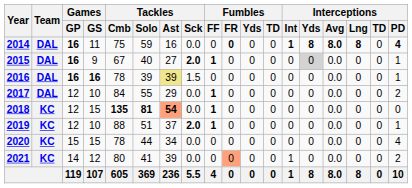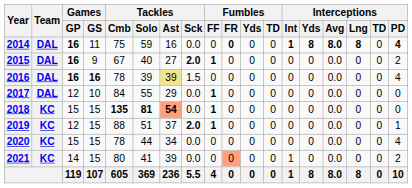 <table class= "wikitable" style="text-align:center;">
 <tr>
 <th rowspan="2">Year</th>
 <th rowspan="2">Team</th>
 <th colspan="2">Games</th>
 <th colspan="4">Tackles</th>
 <th colspan="4">Fumbles</th>
 <th colspan="6">Interceptions</th>
 </tr>
 <tr>
 <th>GP</th>
 <th>GS</th>
 <th>Cmb</th>
 <th>Solo</th>
 <th>Ast</th>
 <th>Sck</th>
 <th>FF</th>
 <th>FR</th>
 <th>Yds</th>
 <th>TD</th>
 <th>Int</th>
 <th>Yds</th>
 <th>Avg</th>
 <th>Lng</th>
 <th>TD</th>
 <th>PD</th>
 </tr>
 <tr>
 <th><a href='#'>2014</a></th>
 <th><a href='#'>DAL</a></th>
 <td><strong>16</strong></td>
 <td>11</td>
 <td>75</td>
 <td>59</td>
 <td>16</td>
 <td>0.0</td>
 <td>0</td>
 <td><strong>0</strong></td>
 <td>0</td>
 <td>0</td>
 <td><strong>1</strong></td>
 <td><strong>8</strong></td>
 <td><strong>8.0</strong></td>
 <td><strong>8</strong></td>
 <td>0</td>
 <td><strong>4</strong></td>
 </tr>
 <tr>
 <th><a href='#'>2015</a></th>
 <th><a href='#'>DAL</a></th>
 <td><strong>16</strong></td>
 <td>9</td>
 <td>67</td>
 <td>40</td>
 <td>27</td>
 <td><strong>2.0</strong></td>
 <td><strong>1</strong></td>
 <td>0</td>
 <td>0</td>
 <td>0</td>
 <td>0</td>
-<td style="background: lightgrey;">0</td>
+<td>0</td>
 <td>0.0</td>
 <td>0</td>
 <td>0</td>
-<td>1</td>
+<td>2</td>
 </tr>
 <tr>
 <th><a href='#'>2016</a></th>
 <th><a href='#'>DAL</a></th>
 <td><strong>16</strong></td>
 <td><strong>16</strong></td>
 <td>78</td>
 <td>39</td>
 <td style="background: khaki;">39</td>
 <td>1.5</td>
 <td>0</td>
 <td>0</td>
 <td>0</td>
 <td>0</td>
 <td>0</td>
 <td>0</td>
 <td>0.0</td>
 <td>0</td>
 <td>0</td>
-<td>1</td>
+<td>4</td>
 </tr>
 <tr>
 <th><a href='#'>2017</a></th>
 <th><a href='#'>DAL</a></th>
 <td>12</td>
 <td>10</td>
 <td>84</td>
 <td>55</td>
 <td>29</td>
 <td>0.0</td>
 <td><strong>1</strong></td>
 <td>0</td>
 <td>0</td>
 <td>0</td>
 <td>0</td>
 <td>0</td>
 <td>0.0</td>
 <td>0</td>
 <td>0</td>
-<td>2</td>
+<td>0</td>
 </tr>
 <tr>
 <th><a href='#'>2018</a></th>
 <th><a href='#'>KC</a></th>
-<td>12</td>
+<td>15</td>
 <td>15</td>
 <td><strong>135</strong></td>
 <td><strong>81</strong></td>
 <td style="background: lightsalmon;"><strong>54</strong></td>
 <td>0.0</td>
 <td><strong>1</strong></td>
 <td>0</td>
 <td>0</td>
 <td>0</td>
 <td>0</td>
 <td>0</td>
 <td>0.0</td>
 <td>0</td>
 <td>0</td>
 <td>0</td>
 </tr>
 <tr>
 <th><a href='#'>2019</a></th>
 <th><a href='#'>KC</a></th>
 <td>12</td>
-<td>10</td>
+<td>15</td>
 <td>88</td>
 <td>51</td>
 <td>37</td>
 <td><strong>2.0</strong></td>
 <td><strong>1</strong></td>
 <td>0</td>
 <td>0</td>
 <td>0</td>
 <td>0</td>
 <td>0</td>
 <td>0.0</td>
 <td>0</td>
 <td>0</td>
 <td>1</td>
 </tr>
 <tr>
 <th><a href='#'>2020</a></th>
 <th><a href='#'>KC</a></th>
 <td>15</td>
 <td>15</td>
 <td>78</td>
 <td>44</td>
 <td>34</td>
 <td>0.0</td>
 <td>0</td>
 <td>0</td>
 <td>0</td>
 <td>0</td>
 <td>0</td>
 <td>0</td>
 <td>0.0</td>
 <td>0</td>
 <td>0</td>
 <td>4</td>
 </tr>
 <tr>
 <th><a href='#'>2021</a></th>
 <th><a href='#'>KC</a></th>
 <td>14</td>
-<td>12</td>
+<td>15</td>
 <td>80</td>
 <td>41</td>
 <td>39</td>
 <td>0.0</td>
 <td>0</td>
 <td style="background: lightsalmon;">0</td>
 <td>0</td>
 <td>0</td>
 <td>1</td>
 <td>0</td>
 <td>0.0</td>
 <td>0</td>
 <td>0</td>
 <td>2</td>
 </tr>
 <tr>
 <th colspan="2"></th>
 <th>119</th>
 <th>107</th>
 <th>605</th>
 <th>369</th>
 <th>236</th>
 <th>5.5</th>
 <th>4</th>
 <th>0</th>
 <th>0</th>
 <th>0</th>
 <th>1</th>
 <th>8</th>
 <th>8.0</th>
 <th>8</th>
 <th>0</th>
 <th>10</th>
 </tr>
 </table>
